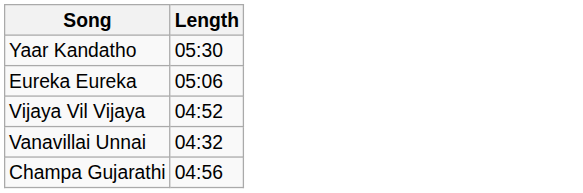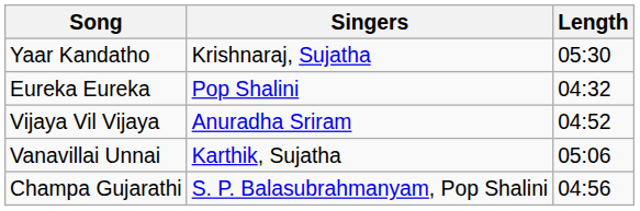 <table class="wikitable" style="font-size: 95%;">
 <tr>
 <th>Song</th>
+<th>Singers</th>
 <th>Length</th>
 </tr>
 <tr>
 <td>Yaar Kandatho</td>
+<td>Krishnaraj, <a href='#'>Sujatha</a></td>
 <td>05:30</td>
 </tr>
 <tr>
 <td>Eureka Eureka</td>
-<td>05:06</td>
+<td><a href='#'>Pop Shalini</a></td>
+<td>04:32</td>
 </tr>
 <tr>
 <td>Vijaya Vil Vijaya</td>
+<td><a href='#'>Anuradha Sriram</a></td>
 <td>04:52</td>
 </tr>
 <tr>
 <td>Vanavillai Unnai</td>
-<td>04:32</td>
+<td><a href='#'>Karthik</a>, Sujatha</td>
+<td>05:06</td>
 </tr>
 <tr>
 <td>Champa Gujarathi</td>
+<td><a href='#'>S. P. Balasubrahmanyam</a>, Pop Shalini</td>
 <td>04:56</td>
 </tr>
 </table>
